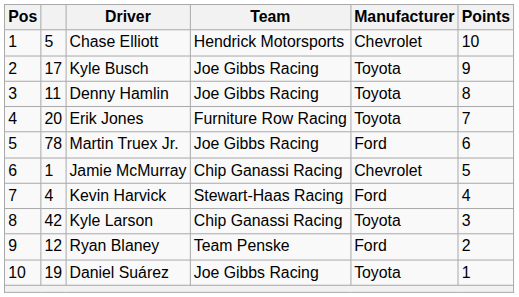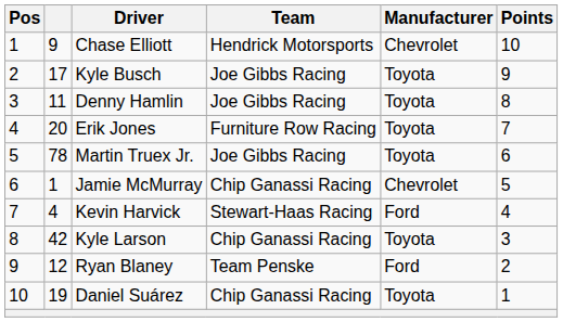 <table class="wikitable" style="font-size:98%">
 <tr>
 <th>Pos</th>
 <th></th>
 <th>Driver</th>
 <th>Team</th>
 <th>Manufacturer</th>
 <th>Points</th>
 </tr>
 <tr>
 <td>1</td>
-<td>5</td>
+<td>9</td>
 <td>Chase Elliott</td>
 <td>Hendrick Motorsports</td>
 <td>Chevrolet</td>
 <td>10</td>
 </tr>
 <tr>
 <td>2</td>
 <td>17</td>
 <td>Kyle Busch</td>
 <td>Joe Gibbs Racing</td>
 <td>Toyota</td>
 <td>9</td>
 </tr>
 <tr>
 <td>3</td>
 <td>11</td>
 <td>Denny Hamlin</td>
 <td>Joe Gibbs Racing</td>
 <td>Toyota</td>
 <td>8</td>
 </tr>
 <tr>
 <td>4</td>
 <td>20</td>
 <td>Erik Jones</td>
 <td>Furniture Row Racing</td>
 <td>Toyota</td>
 <td>7</td>
 </tr>
 <tr>
 <td>5</td>
 <td>78</td>
 <td>Martin Truex Jr.</td>
 <td>Joe Gibbs Racing</td>
-<td>Ford</td>
+<td>Toyota</td>
 <td>6</td>
 </tr>
 <tr>
 <td>6</td>
 <td>1</td>
 <td>Jamie McMurray</td>
 <td>Chip Ganassi Racing</td>
 <td>Chevrolet</td>
 <td>5</td>
 </tr>
 <tr>
 <td>7</td>
 <td>4</td>
 <td>Kevin Harvick</td>
 <td>Stewart-Haas Racing</td>
 <td>Ford</td>
 <td>4</td>
 </tr>
 <tr>
 <td>8</td>
 <td>42</td>
 <td>Kyle Larson</td>
 <td>Chip Ganassi Racing</td>
 <td>Toyota</td>
 <td>3</td>
 </tr>
 <tr>
 <td>9</td>
 <td>12</td>
 <td>Ryan Blaney</td>
 <td>Team Penske</td>
 <td>Ford</td>
 <td>2</td>
 </tr>
 <tr>
 <td>10</td>
 <td>19</td>
 <td>Daniel Suárez</td>
-<td>Joe Gibbs Racing</td>
+<td>Chip Ganassi Racing</td>
 <td>Toyota</td>
 <td>1</td>
 </tr>
 <tr>
 <th colspan="6"></th>
 </tr>
 </table>
